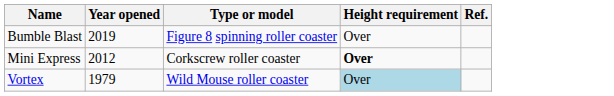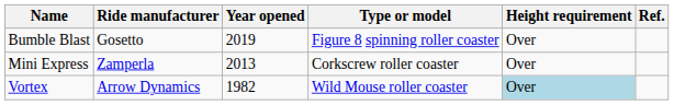 <table class="wikitable sortable plainrowheaders">
 <tr>
 <th>Name</th>
+<th>Ride manufacturer</th>
 <th>Year opened</th>
 <th>Type or model</th>
 <th>Height requirement</th>
 <th class="unsortable">Ref.</th>
 </tr>
 <tr>
 <td>Bumble Blast</td>
+<td>Gosetto</td>
 <td>2019</td>
 <td><a href='#'>Figure 8</a> <a href='#'>spinning roller coaster</a></td>
 <td>Over </td>
 <td></td>
 </tr>
 <tr>
 <td>Mini Express</td>
-<td>2012</td>
+<td><a href='#'>Zamperla</a></td>
+<td>2013</td>
 <td>Corkscrew roller coaster</td>
-<td><strong>Over </strong></td>
+<td>Over </td>
 <td></td>
 </tr>
 <tr>
 <td><a href='#'>Vortex</a></td>
-<td>1979</td>
+<td><a href='#'>Arrow Dynamics</a></td>
+<td>1982</td>
 <td><a href='#'>Wild Mouse roller coaster</a></td>
 <td style="background: lightblue;">Over </td>
 <td></td>
 </tr>
 </table>
